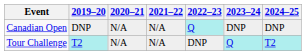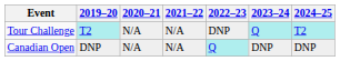 <table class="wikitable" border="1">
 <tr>
 <th>Event</th>
 <th><a href='#'>2019–20</a></th>
 <th><a href='#'>2020–21</a></th>
 <th><a href='#'>2021–22</a></th>
 <th><a href='#'>2022–23</a></th>
 <th><a href='#'>2023–24</a></th>
 <th><a href='#'>2024–25</a></th>
 </tr>
 <tr>
+<td><a href='#'>Tour Challenge</a></td>
+<td style="background:#afeeee;"><a href='#'>T2</a></td>
+<td style="background:#EFEFEF;">N/A</td>
+<td style="background:#EFEFEF;">N/A</td>
+<td style="background:#EFEFEF;">DNP</td>
+<td style="background:#afeeee;"><a href='#'>Q</a></td>
+<td style="background:#afeeee;"><a href='#'>T2</a></td>
+</tr>
+<tr>
 <td><a href='#'>Canadian Open</a></td>
 <td style="background:#EFEFEF;">DNP</td>
 <td style="background:#EFEFEF;">N/A</td>
 <td style="background:#EFEFEF;">N/A</td>
 <td style="background:#afeeee;"><a href='#'>Q</a></td>
 <td style="background:#EFEFEF;">DNP</td>
 <td style="background:#EFEFEF;">DNP</td>
 </tr>
-<tr>
-<td><a href='#'>Tour Challenge</a></td>
-<td style="background:#afeeee;"><a href='#'>T2</a></td>
-<td style="background:#EFEFEF;">N/A</td>
-<td style="background:#EFEFEF;">N/A</td>
-<td style="background:#EFEFEF;">DNP</td>
-<td style="background:#afeeee;"><a href='#'>Q</a></td>
-<td style="background:#afeeee;"><a href='#'>T2</a></td>
-</tr>
 </table>
